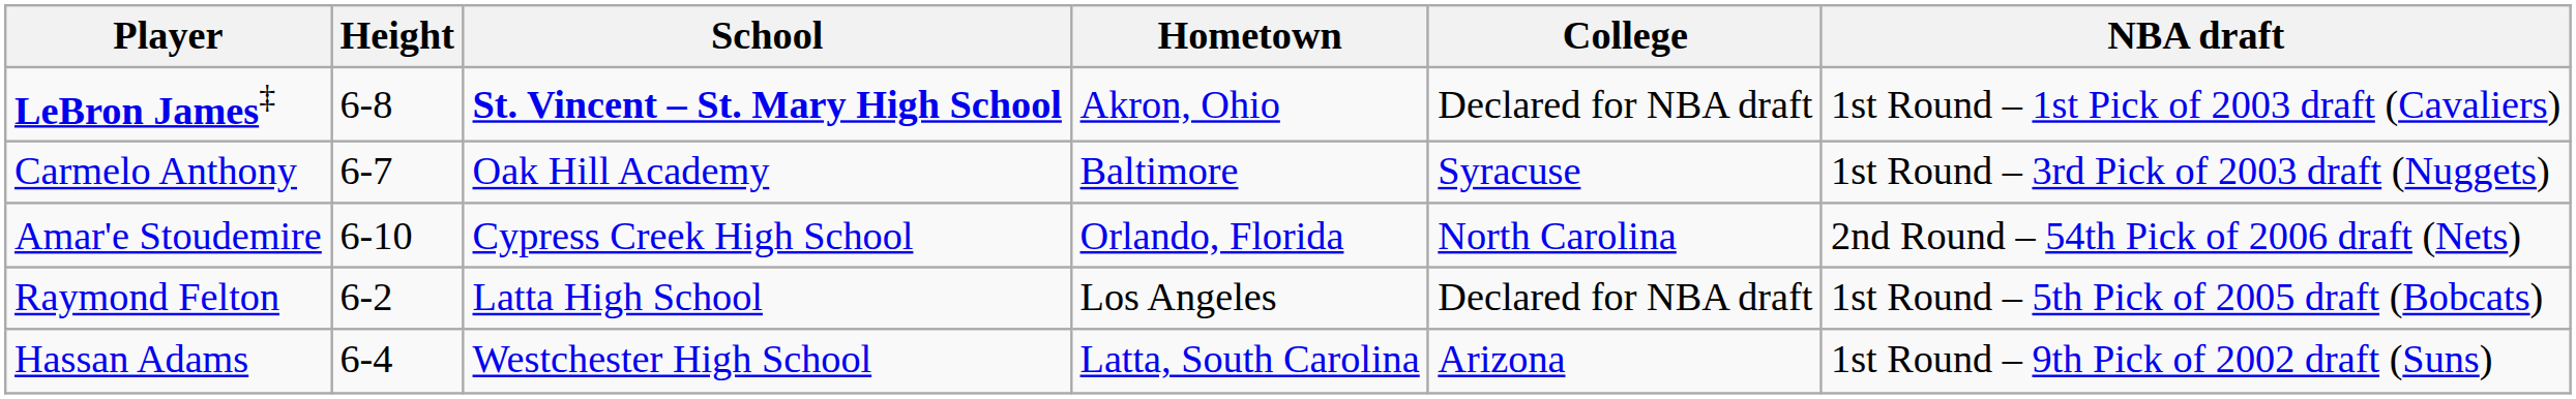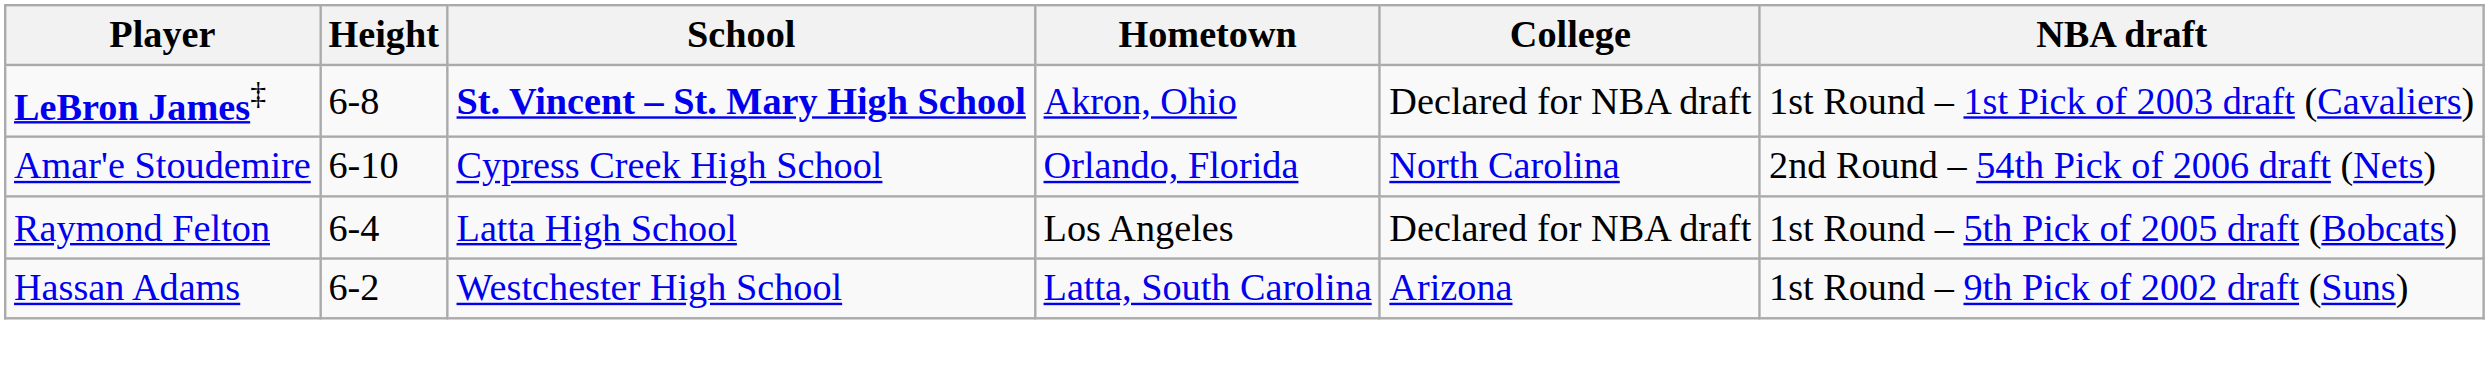 <table class="wikitable">
 <tr>
 <th>Player</th>
 <th>Height</th>
 <th>School</th>
 <th>Hometown</th>
 <th>College</th>
 <th>NBA draft</th>
 </tr>
 <tr>
 <td><strong><a href='#'>LeBron James</a></strong><sup>‡</sup></td>
 <td>6-8</td>
 <td><strong><a href='#'>St. Vincent – St. Mary High School</a></strong></td>
 <td><a href='#'>Akron, Ohio</a></td>
 <td>Declared for NBA draft</td>
 <td>1st Round – <a href='#'>1st Pick of 2003 draft</a> (<a href='#'>Cavaliers</a>)</td>
 </tr>
 <tr>
-<td><a href='#'>Carmelo Anthony</a></td>
-<td>6-7</td>
-<td><a href='#'>Oak Hill Academy</a></td>
-<td><a href='#'>Baltimore</a></td>
-<td><a href='#'>Syracuse</a></td>
-<td>1st Round – <a href='#'>3rd Pick of 2003 draft</a> (<a href='#'>Nuggets</a>)</td>
-</tr>
-<tr>
 <td><a href='#'>Amar'e Stoudemire</a></td>
 <td>6-10</td>
 <td><a href='#'>Cypress Creek High School</a></td>
 <td><a href='#'>Orlando, Florida</a></td>
 <td><a href='#'>North Carolina</a></td>
 <td>2nd Round – <a href='#'>54th Pick of 2006 draft</a> (<a href='#'>Nets</a>)</td>
 </tr>
 <tr>
 <td><a href='#'>Raymond Felton</a></td>
-<td>6-2</td>
+<td>6-4</td>
 <td><a href='#'>Latta High School</a></td>
 <td>Los Angeles</td>
 <td>Declared for NBA draft</td>
 <td>1st Round – <a href='#'>5th Pick of 2005 draft</a> (<a href='#'>Bobcats</a>)</td>
 </tr>
 <tr>
 <td><a href='#'>Hassan Adams</a></td>
-<td>6-4</td>
+<td>6-2</td>
 <td><a href='#'>Westchester High School</a></td>
 <td><a href='#'>Latta, South Carolina</a></td>
 <td><a href='#'>Arizona</a></td>
 <td>1st Round – <a href='#'>9th Pick of 2002 draft</a> (<a href='#'>Suns</a>)</td>
 </tr>
 </table>
